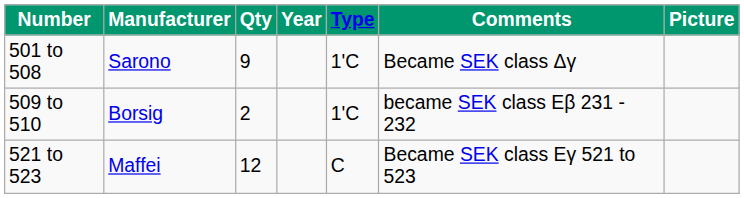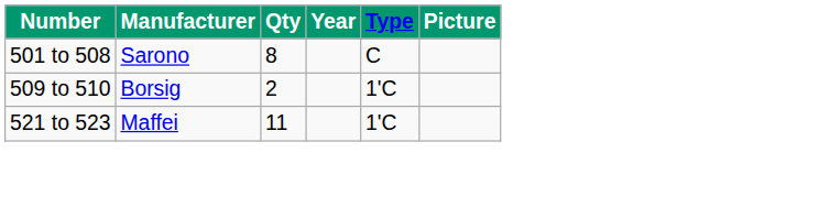 <table class="wikitable">
 <tr>
 <th style="color:#ffffff; background:#00966E">Number</th>
 <th style="color:#ffffff; background:#00966E">Manufacturer</th>
 <th style="color:#ffffff; background:#00966E">Qty</th>
 <th style="color:#ffffff; background:#00966E">Year</th>
 <th style="color:#ffffff; background:#00966E"><a href='#'>Type</a></th>
-<th style="color:#ffffff; background:#00966E">Comments</th>
 <th style="color:#ffffff; background:#00966E">Picture</th>
 </tr>
 <tr>
 <td>501 to 508</td>
 <td><a href='#'>Sarono</a></td>
-<td>9</td>
+<td>8</td>
 <td></td>
-<td>1'C</td>
-<td>Became <a href='#'>SEK</a> class Δγ</td>
+<td>C</td>
 <td></td>
 </tr>
 <tr>
 <td>509 to 510</td>
 <td><a href='#'>Borsig</a></td>
 <td>2</td>
 <td></td>
 <td>1'C</td>
-<td>became <a href='#'>SEK</a> class Eβ 231 - 232</td>
 <td></td>
 </tr>
 <tr>
 <td>521 to 523</td>
 <td><a href='#'>Maffei</a></td>
-<td>12</td>
+<td>11</td>
 <td></td>
-<td>C</td>
-<td>Became <a href='#'>SEK</a> class Eγ 521 to 523</td>
+<td>1'C</td>
 <td></td>
 </tr>
 </table>
